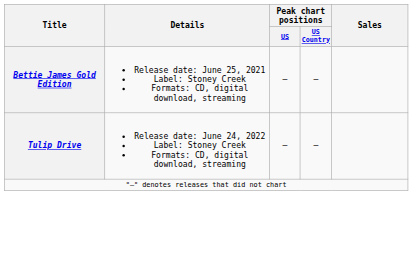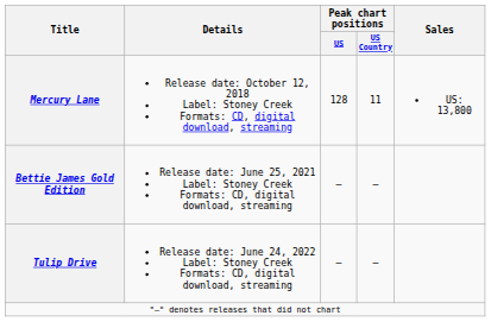 <table class="wikitable plainrowheaders" style="text-align:center">
 <tr>
 <th rowspan="2" style="width:12em;">Title</th>
 <th rowspan="2" style="width:20em;">Details</th>
 <th colspan="2">Peak chart<br>positions</th>
 <th rowspan="2" style="width:9em;">Sales</th>
 </tr>
 <tr style="font-size:smaller;">
 <th style="width:4em;"><a href='#'>US</a><br></th>
 <th style="width:4em;"><a href='#'>US Country</a><br></th>
+</tr>
+<tr>
+<th scope="row"><em><a href='#'>Mercury Lane</a></em></th>
+<td><br><ul><li>Release date: October 12, 2018</li><li>Label: Stoney Creek</li><li>Formats: <a href='#'>CD</a>, <a href='#'>digital download</a>, <a href='#'>streaming</a></li></ul></td>
+<td>128</td>
+<td>11</td>
+<td><br><ul><li>US: 13,800</li></ul></td>
 </tr>
 <tr>
 <th scope="row"><em><a href='#'>Bettie James Gold Edition</a></em></th>
 <td><br><ul><li>Release date: June 25, 2021</li><li>Label: Stoney Creek</li><li>Formats: CD, digital download, streaming</li></ul></td>
 <td>—</td>
 <td>—</td>
 <td></td>
 </tr>
 <tr>
 <th scope="row"><em><a href='#'>Tulip Drive</a></em></th>
 <td><br><ul><li>Release date: June 24, 2022</li><li>Label: Stoney Creek</li><li>Formats: CD, digital download, streaming</li></ul></td>
 <td>—</td>
 <td>—</td>
 <td></td>
 </tr>
 <tr>
 <td colspan="5" style="font-size:85%">"—" denotes releases that did not chart</td>
 </tr>
 </table>
